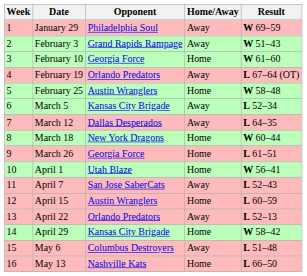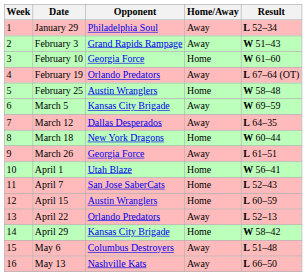 <table class="wikitable">
 <tr>
 <th>Week</th>
 <th>Date</th>
 <th>Opponent</th>
 <th>Home/Away</th>
 <th>Result</th>
 </tr>
 <tr bgcolor="ffbbbb">
 <td>1</td>
 <td>January 29</td>
 <td><a href='#'>Philadelphia Soul</a></td>
 <td>Away</td>
-<td><strong>W</strong> 69–59</td>
+<td><strong>L</strong> 52–34</td>
 </tr>
 <tr bgcolor="bbffbb">
 <td>2</td>
 <td>February 3</td>
 <td><a href='#'>Grand Rapids Rampage</a></td>
 <td>Away</td>
 <td><strong>W</strong> 51–43</td>
 </tr>
 <tr bgcolor="bbffbb">
 <td>3</td>
 <td>February 10</td>
 <td><a href='#'>Georgia Force</a></td>
 <td>Home</td>
 <td><strong>W</strong> 61–60</td>
 </tr>
 <tr bgcolor="ffbbbb">
 <td>4</td>
 <td>February 19</td>
 <td><a href='#'>Orlando Predators</a></td>
 <td>Away</td>
 <td><strong>L</strong> 67–64 (OT)</td>
 </tr>
 <tr bgcolor="bbffbb">
 <td>5</td>
 <td>February 25</td>
 <td><a href='#'>Austin Wranglers</a></td>
 <td>Home</td>
 <td><strong>W</strong> 58–48</td>
 </tr>
 <tr bgcolor="bbffbb">
 <td>6</td>
 <td>March 5</td>
 <td><a href='#'>Kansas City Brigade</a></td>
 <td>Away</td>
-<td><strong>L</strong> 52–34</td>
+<td><strong>W</strong> 69–59</td>
 </tr>
 <tr bgcolor="ffbbbb">
 <td>7</td>
 <td>March 12</td>
 <td><a href='#'>Dallas Desperados</a></td>
 <td>Away</td>
 <td><strong>L</strong> 64–35</td>
 </tr>
 <tr bgcolor="bbffbb">
 <td>8</td>
 <td>March 18</td>
 <td><a href='#'>New York Dragons</a></td>
 <td>Home</td>
 <td><strong>W</strong> 60–44</td>
 </tr>
 <tr bgcolor="ffbbbb">
 <td>9</td>
 <td>March 26</td>
 <td><a href='#'>Georgia Force</a></td>
-<td>Home</td>
+<td>Away</td>
 <td><strong>L</strong> 61–51</td>
 </tr>
 <tr bgcolor="bbffbb">
 <td>10</td>
 <td>April 1</td>
 <td><a href='#'>Utah Blaze</a></td>
 <td>Home</td>
 <td><strong>W</strong> 56–41</td>
 </tr>
 <tr bgcolor="ffbbbb">
 <td>11</td>
 <td>April 7</td>
 <td><a href='#'>San Jose SaberCats</a></td>
-<td>Away</td>
+<td>Home</td>
 <td><strong>L</strong> 52–43</td>
 </tr>
 <tr bgcolor="ffbbbb">
 <td>12</td>
 <td>April 15</td>
 <td><a href='#'>Austin Wranglers</a></td>
 <td>Home</td>
 <td><strong>L</strong> 60–59</td>
 </tr>
 <tr bgcolor="ffbbbb">
 <td>13</td>
 <td>April 22</td>
 <td><a href='#'>Orlando Predators</a></td>
 <td>Away</td>
 <td><strong>L</strong> 52–13</td>
 </tr>
 <tr bgcolor="bbffbb">
 <td>14</td>
 <td>April 29</td>
 <td><a href='#'>Kansas City Brigade</a></td>
 <td>Home</td>
 <td><strong>W</strong> 58–42</td>
 </tr>
 <tr bgcolor="ffbbbb">
 <td>15</td>
 <td>May 6</td>
 <td><a href='#'>Columbus Destroyers</a></td>
 <td>Away</td>
 <td><strong>L</strong> 51–48</td>
 </tr>
 <tr bgcolor="ffbbbb">
 <td>16</td>
 <td>May 13</td>
 <td><a href='#'>Nashville Kats</a></td>
-<td>Home</td>
+<td>Away</td>
 <td><strong>L</strong> 66–50</td>
 </tr>
 </table>
